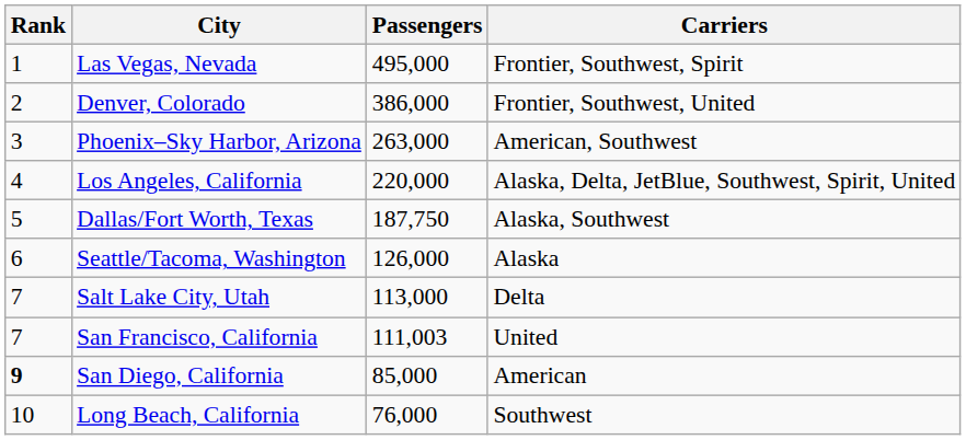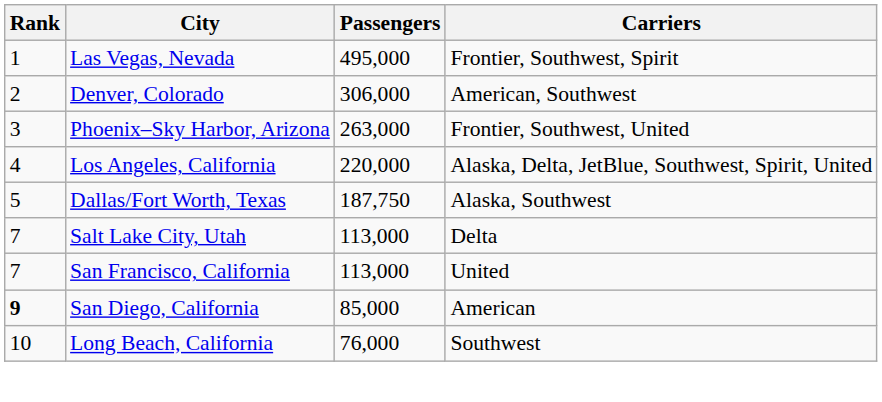 <table class="wikitable sortable" style="font-size: 95%">
 <tr>
 <th>Rank</th>
 <th>City</th>
 <th>Passengers</th>
 <th>Carriers</th>
 </tr>
 <tr>
 <td>1</td>
 <td><a href='#'>Las Vegas, Nevada</a></td>
 <td>495,000</td>
 <td>Frontier, Southwest, Spirit</td>
 </tr>
 <tr>
 <td>2</td>
 <td><a href='#'>Denver, Colorado</a></td>
-<td>386,000</td>
-<td>Frontier, Southwest, United</td>
+<td>306,000</td>
+<td>American, Southwest</td>
 </tr>
 <tr>
 <td>3</td>
 <td><a href='#'>Phoenix–Sky Harbor, Arizona</a></td>
 <td>263,000</td>
-<td>American, Southwest</td>
+<td>Frontier, Southwest, United</td>
 </tr>
 <tr>
 <td>4</td>
 <td><a href='#'>Los Angeles, California</a></td>
 <td>220,000</td>
 <td>Alaska, Delta, JetBlue, Southwest, Spirit, United</td>
 </tr>
 <tr>
 <td>5</td>
 <td><a href='#'>Dallas/Fort Worth, Texas</a></td>
 <td>187,750</td>
 <td>Alaska, Southwest</td>
 </tr>
 <tr>
-<td>6</td>
-<td><a href='#'>Seattle/Tacoma, Washington</a></td>
-<td>126,000</td>
-<td>Alaska</td>
-</tr>
-<tr>
 <td>7</td>
 <td><a href='#'>Salt Lake City, Utah</a></td>
 <td>113,000</td>
 <td>Delta</td>
 </tr>
 <tr>
 <td>7</td>
 <td><a href='#'>San Francisco, California</a></td>
-<td>111,003</td>
+<td>113,000</td>
 <td>United</td>
 </tr>
 <tr>
 <td><strong>9</strong></td>
 <td><a href='#'>San Diego, California</a></td>
 <td>85,000</td>
 <td>American</td>
 </tr>
 <tr>
 <td>10</td>
 <td><a href='#'>Long Beach, California</a></td>
 <td>76,000</td>
 <td>Southwest</td>
 </tr>
 </table>
